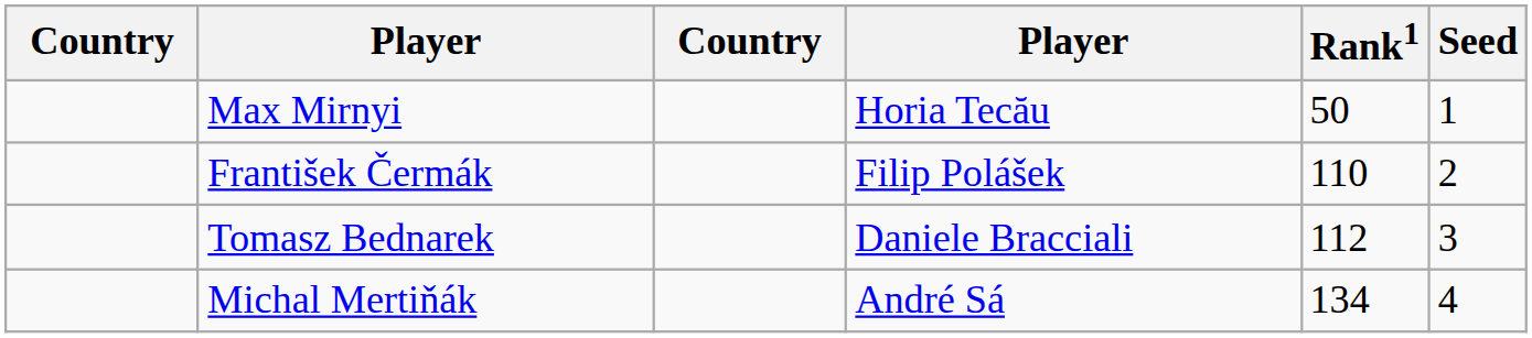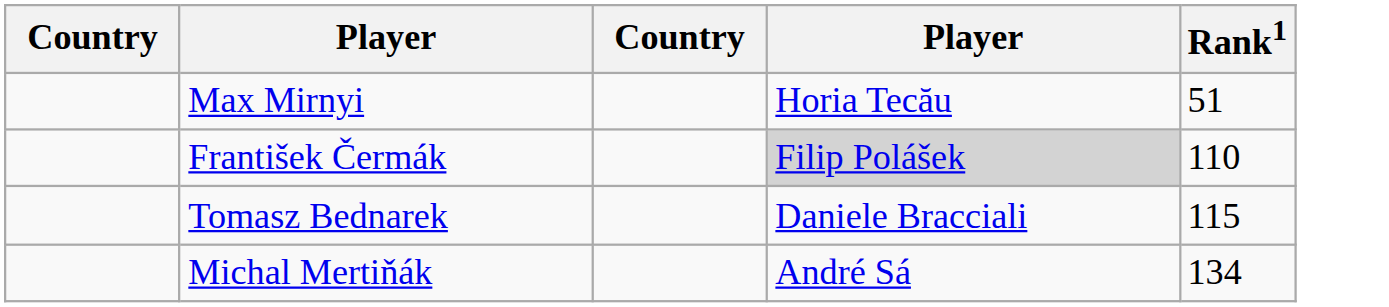 <table class="sortable wikitable">
 <tr>
 <th width="70">Country</th>
 <th width="175">Player</th>
 <th width="70">Country</th>
 <th width="175">Player</th>
 <th>Rank<sup>1</sup></th>
-<th>Seed</th>
 </tr>
 <tr>
 <td></td>
 <td><a href='#'>Max Mirnyi</a></td>
 <td></td>
 <td><a href='#'>Horia Tecău</a></td>
-<td>50</td>
-<td>1</td>
+<td>51</td>
 </tr>
 <tr>
 <td></td>
 <td><a href='#'>František Čermák</a></td>
 <td></td>
-<td><a href='#'>Filip Polášek</a></td>
+<td style="background: lightgrey;"><a href='#'>Filip Polášek</a></td>
 <td>110</td>
-<td>2</td>
 </tr>
 <tr>
 <td></td>
 <td><a href='#'>Tomasz Bednarek</a></td>
 <td></td>
 <td><a href='#'>Daniele Bracciali</a></td>
-<td>112</td>
-<td>3</td>
+<td>115</td>
 </tr>
 <tr>
 <td></td>
 <td><a href='#'>Michal Mertiňák</a></td>
 <td></td>
 <td><a href='#'>André Sá</a></td>
 <td>134</td>
-<td>4</td>
 </tr>
 </table>
